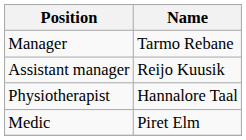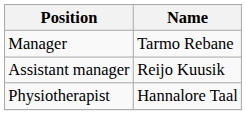 <table class="wikitable" style="text-align:left;">
 <tr>
 <th>Position</th>
 <th>Name</th>
 </tr>
 <tr>
 <td>Manager</td>
 <td> Tarmo Rebane</td>
 </tr>
 <tr>
 <td>Assistant manager</td>
 <td> Reijo Kuusik</td>
 </tr>
 <tr>
 <td>Physiotherapist</td>
 <td> Hannalore Taal</td>
 </tr>
 <tr>
-<td>Medic</td>
-<td> Piret Elm</td>
-</tr>
-<tr>
 </tr>
 </table>
